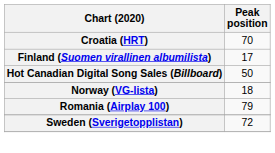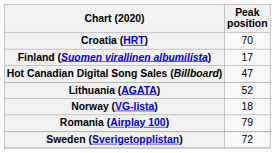 <table class="wikitable sortable plainrowheaders" style="text-align:center">
 <tr>
 <th scope="col">Chart (2020)</th>
 <th scope="col">Peak<br>position</th>
 </tr>
 <tr>
 <th scope="row">Croatia (<a href='#'>HRT</a>)</th>
 <td>70</td>
 </tr>
 <tr>
 <th scope="row">Finland (<a href='#'><em>Suomen virallinen albumilista</em></a>)</th>
 <td>17</td>
 </tr>
 <tr>
 <th scope="row">Hot Canadian Digital Song Sales (<em>Billboard</em>)</th>
-<td>50</td>
+<td>47</td>
 </tr>
 <tr>
+</tr>
+<tr>
+<th scope="row">Lithuania (<a href='#'>AGATA</a>)</th>
+<td>52</td>
 </tr>
 <tr>
 <th scope="row">Norway (<a href='#'>VG-lista</a>)</th>
 <td>18</td>
 </tr>
 <tr>
 <th scope="row">Romania (<a href='#'>Airplay 100</a>)</th>
 <td>79</td>
 </tr>
 <tr>
 </tr>
 <tr>
 <th scope="row">Sweden (<a href='#'>Sverigetopplistan</a>)</th>
 <td>72</td>
 </tr>
 <tr>
 </tr>
 <tr>
 </tr>
 </table>
